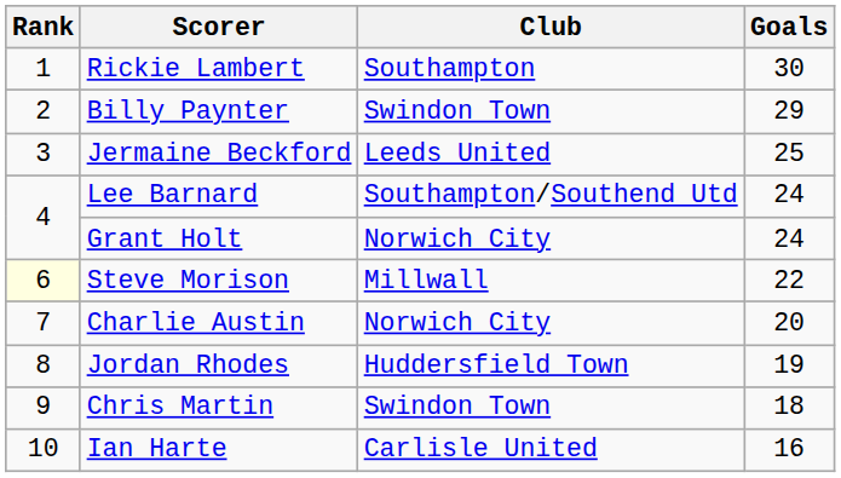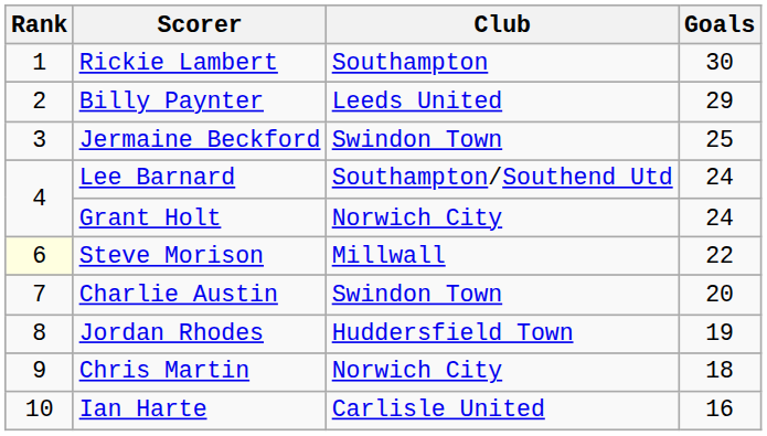 <table class="wikitable" style="text-align:center">
 <tr>
 <th>Rank</th>
 <th>Scorer</th>
 <th>Club</th>
 <th>Goals</th>
 </tr>
 <tr>
 <td rowspan="1">1</td>
 <td align="left"> <a href='#'>Rickie Lambert</a></td>
 <td align="left"><a href='#'>Southampton</a></td>
 <td>30</td>
 </tr>
 <tr>
 <td rowspan="1">2</td>
 <td align="left"> <a href='#'>Billy Paynter</a></td>
-<td align="left"><a href='#'>Swindon Town</a></td>
+<td align="left"><a href='#'>Leeds United</a></td>
 <td>29</td>
 </tr>
 <tr>
 <td rowspan="1">3</td>
 <td align="left"> <a href='#'>Jermaine Beckford</a></td>
-<td align="left"><a href='#'>Leeds United</a></td>
+<td align="left"><a href='#'>Swindon Town</a></td>
 <td>25</td>
 </tr>
 <tr>
 <td rowspan="2">4</td>
 <td align="left"> <a href='#'>Lee Barnard</a></td>
 <td align="left"><a href='#'>Southampton</a>/<a href='#'>Southend Utd</a></td>
 <td>24</td>
 </tr>
 <tr>
 <td align="left"> <a href='#'>Grant Holt</a></td>
 <td align="left"><a href='#'>Norwich City</a></td>
 <td>24</td>
 </tr>
 <tr>
 <td rowspan="1" style="background: lightyellow;">6</td>
 <td align="left"> <a href='#'>Steve Morison</a></td>
 <td align="left"><a href='#'>Millwall</a></td>
 <td>22</td>
 </tr>
 <tr>
 <td rowspan="1">7</td>
 <td align="left"> <a href='#'>Charlie Austin</a></td>
-<td align="left"><a href='#'>Norwich City</a></td>
+<td align="left"><a href='#'>Swindon Town</a></td>
 <td>20</td>
 </tr>
 <tr>
 <td rowspan="1">8</td>
 <td align="left"> <a href='#'>Jordan Rhodes</a></td>
 <td align="left"><a href='#'>Huddersfield Town</a></td>
 <td>19</td>
 </tr>
 <tr>
 <td rowspan="1">9</td>
 <td align="left"> <a href='#'>Chris Martin</a></td>
-<td align="left"><a href='#'>Swindon Town</a></td>
+<td align="left"><a href='#'>Norwich City</a></td>
 <td>18</td>
 </tr>
 <tr>
 <td rowspan="1">10</td>
 <td align="left"> <a href='#'>Ian Harte</a></td>
 <td align="left"><a href='#'>Carlisle United</a></td>
 <td>16</td>
 </tr>
 </table>
